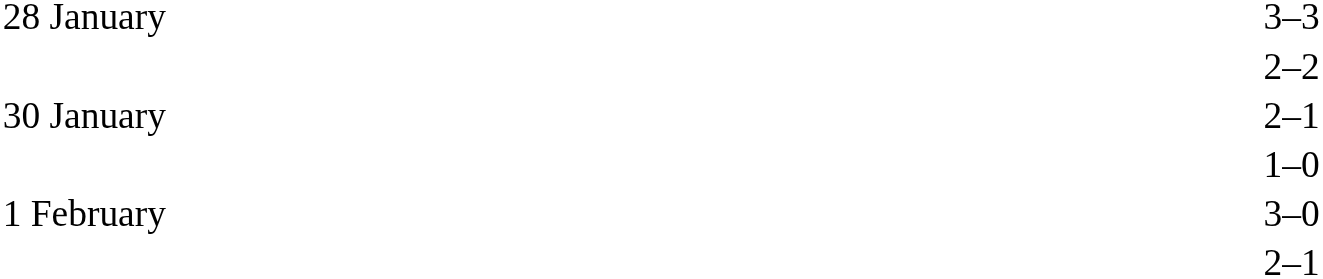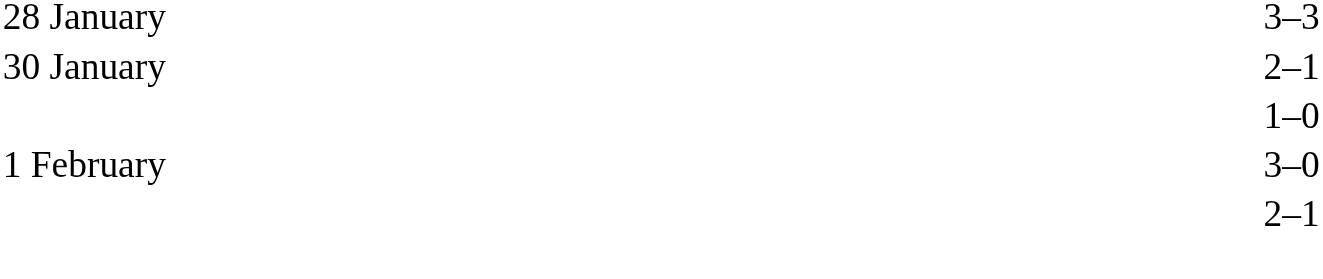 <table cellspacing=1 width=70%>
 <tr>
 <th width=25%></th>
 <th width=30%></th>
 <th width=15%></th>
 <th width=30%></th>
 </tr>
 <tr>
 <td>28 January</td>
 <td align=right></td>
 <td align=center>3–3</td>
-<td></td>
-</tr>
-<tr>
-<td></td>
-<td align=right></td>
-<td align=center>2–2</td>
 <td></td>
 </tr>
 <tr>
 <td>30 January</td>
 <td align=right></td>
 <td align=center>2–1</td>
 <td></td>
 </tr>
 <tr>
 <td></td>
 <td align=right></td>
 <td align=center>1–0</td>
 <td></td>
 </tr>
 <tr>
 <td>1 February</td>
 <td align=right></td>
 <td align=center>3–0</td>
 <td></td>
 </tr>
 <tr>
 <td></td>
 <td align=right></td>
 <td align=center>2–1</td>
 <td></td>
 </tr>
 </table>
